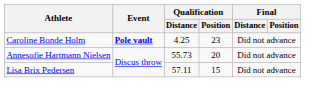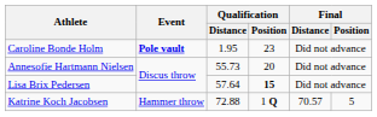 <table class=wikitable style=font-size:90%>
 <tr>
 <th rowspan=2>Athlete</th>
 <th rowspan=2>Event</th>
 <th colspan=2>Qualification</th>
 <th colspan=2>Final</th>
 </tr>
 <tr style=font-size:95%>
 <th>Distance</th>
 <th>Position</th>
 <th>Distance</th>
 <th>Position</th>
 </tr>
 <tr align=center>
 <td align=left><a href='#'>Caroline Bonde Holm</a></td>
 <td align=left><strong><a href='#'>Pole vault</a></strong></td>
-<td>4.25</td>
+<td>1.95</td>
 <td>23</td>
 <td colspan=2>Did not advance</td>
 </tr>
 <tr align=center>
 <td align=left><a href='#'>Annesofie Hartmann Nielsen</a></td>
 <td align=left rowspan=2><a href='#'>Discus throw</a></td>
 <td>55.73</td>
 <td>20</td>
 <td colspan=2>Did not advance</td>
 </tr>
 <tr align=center>
 <td align=left><a href='#'>Lisa Brix Pedersen</a></td>
-<td>57.11</td>
-<td>15</td>
+<td>57.64</td>
+<td><strong>15</strong></td>
 <td colspan=2>Did not advance</td>
 </tr>
+<tr align=center>
+<td align=left><a href='#'>Katrine Koch Jacobsen</a></td>
+<td align=left><a href='#'>Hammer throw</a></td>
+<td>72.88 </td>
+<td>1 <strong>Q</strong></td>
+<td>70.57</td>
+<td>5</td>
+</tr>
 </table>
